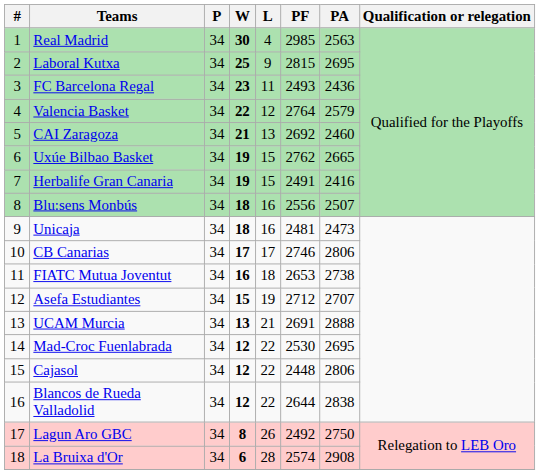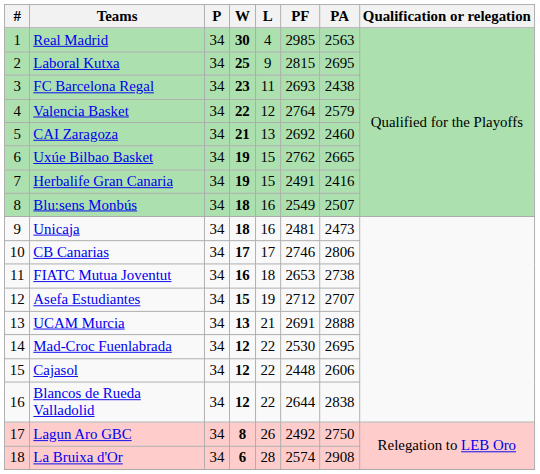 <table class="wikitable" style="text-align: center">
 <tr>
 <th width=20>#</th>
 <th width=180>Teams</th>
 <th width=20>P</th>
 <th width=20>W</th>
 <th width=20>L</th>
 <th width=35>PF</th>
 <th width=35>PA</th>
 <th>Qualification or relegation</th>
 </tr>
 <tr bgcolor=ACE1AF>
 <td>1</td>
 <td align="left"><a href='#'>Real Madrid</a></td>
 <td>34</td>
 <td><strong>30</strong></td>
 <td>4</td>
 <td>2985</td>
 <td>2563</td>
 <td rowspan=8 align="center">Qualified for the Playoffs</td>
 </tr>
 <tr bgcolor=ACE1AF>
 <td>2</td>
 <td align="left"><a href='#'>Laboral Kutxa</a></td>
 <td>34</td>
 <td><strong>25</strong></td>
 <td>9</td>
 <td>2815</td>
 <td>2695</td>
 </tr>
 <tr bgcolor=ACE1AF>
 <td>3</td>
 <td align="left"><a href='#'>FC Barcelona Regal</a></td>
 <td>34</td>
 <td><strong>23</strong></td>
 <td>11</td>
-<td>2493</td>
-<td>2436</td>
+<td>2693</td>
+<td>2438</td>
 </tr>
 <tr bgcolor=ACE1AF>
 <td>4</td>
 <td align="left"><a href='#'>Valencia Basket</a></td>
 <td>34</td>
 <td><strong>22</strong></td>
 <td>12</td>
 <td>2764</td>
 <td>2579</td>
 </tr>
 <tr bgcolor=ACE1AF>
 <td>5</td>
 <td align="left"><a href='#'>CAI Zaragoza</a></td>
 <td>34</td>
 <td><strong>21</strong></td>
 <td>13</td>
 <td>2692</td>
 <td>2460</td>
 </tr>
 <tr bgcolor=ACE1AF>
 <td>6</td>
 <td align="left"><a href='#'>Uxúe Bilbao Basket</a></td>
 <td>34</td>
 <td><strong>19</strong></td>
 <td>15</td>
 <td>2762</td>
 <td>2665</td>
 </tr>
 <tr bgcolor=ACE1AF>
 <td>7</td>
 <td align="left"><a href='#'>Herbalife Gran Canaria</a></td>
 <td>34</td>
 <td><strong>19</strong></td>
 <td>15</td>
 <td>2491</td>
 <td>2416</td>
 </tr>
 <tr bgcolor=ACE1AF>
 <td>8</td>
 <td align="left"><a href='#'>Blu:sens Monbús</a></td>
 <td>34</td>
 <td><strong>18</strong></td>
 <td>16</td>
-<td>2556</td>
+<td>2549</td>
 <td>2507</td>
 </tr>
 <tr>
 <td>9</td>
 <td align="left"><a href='#'>Unicaja</a></td>
 <td>34</td>
 <td><strong>18</strong></td>
 <td>16</td>
 <td>2481</td>
 <td>2473</td>
 </tr>
 <tr>
 <td>10</td>
 <td align="left"><a href='#'>CB Canarias</a></td>
 <td>34</td>
 <td><strong>17</strong></td>
 <td>17</td>
 <td>2746</td>
 <td>2806</td>
 </tr>
 <tr>
 <td>11</td>
 <td align="left"><a href='#'>FIATC Mutua Joventut</a></td>
 <td>34</td>
 <td><strong>16</strong></td>
 <td>18</td>
 <td>2653</td>
 <td>2738</td>
 </tr>
 <tr>
 <td>12</td>
 <td align="left"><a href='#'>Asefa Estudiantes</a></td>
 <td>34</td>
 <td><strong>15</strong></td>
 <td>19</td>
 <td>2712</td>
 <td>2707</td>
 </tr>
 <tr>
 <td>13</td>
 <td align="left"><a href='#'>UCAM Murcia</a></td>
 <td>34</td>
 <td><strong>13</strong></td>
 <td>21</td>
 <td>2691</td>
 <td>2888</td>
 </tr>
 <tr>
 <td>14</td>
 <td align="left"><a href='#'>Mad-Croc Fuenlabrada</a></td>
 <td>34</td>
 <td><strong>12</strong></td>
 <td>22</td>
 <td>2530</td>
 <td>2695</td>
 </tr>
 <tr>
 <td>15</td>
 <td align="left"><a href='#'>Cajasol</a></td>
 <td>34</td>
 <td><strong>12</strong></td>
 <td>22</td>
 <td>2448</td>
-<td>2806</td>
+<td>2606</td>
 </tr>
 <tr>
 <td>16</td>
 <td align="left"><a href='#'>Blancos de Rueda Valladolid</a></td>
 <td>34</td>
 <td><strong>12</strong></td>
 <td>22</td>
 <td>2644</td>
 <td>2838</td>
 </tr>
 <tr bgcolor=FFCCCC>
 <td>17</td>
 <td align="left"><a href='#'>Lagun Aro GBC</a></td>
 <td>34</td>
 <td><strong>8</strong></td>
 <td>26</td>
 <td>2492</td>
 <td>2750</td>
 <td rowspan=2 align="center">Relegation to <a href='#'>LEB Oro</a></td>
 </tr>
 <tr bgcolor=FFCCCC>
 <td>18</td>
 <td align="left"><a href='#'>La Bruixa d'Or</a></td>
 <td>34</td>
 <td><strong>6</strong></td>
 <td>28</td>
 <td>2574</td>
 <td>2908</td>
 </tr>
 <tr>
 </tr>
 </table>
